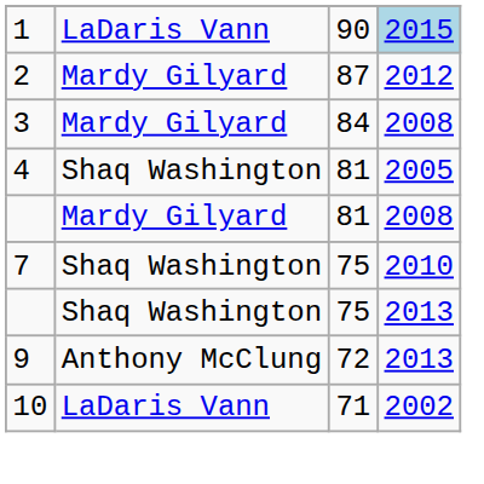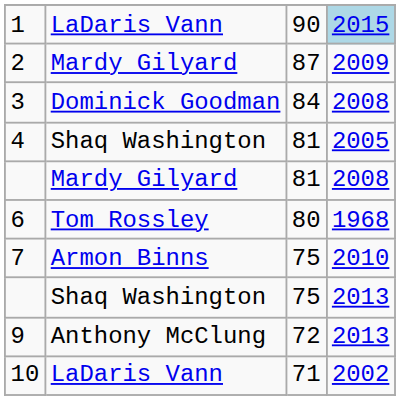 <table class="wikitable">
 <tr>
 </tr>
 <tr>
 <td>1</td>
 <td><a href='#'>LaDaris Vann</a></td>
 <td>90</td>
 <td style="background: lightblue;"><a href='#'>2015</a></td>
 </tr>
 <tr>
 <td>2</td>
 <td><a href='#'>Mardy Gilyard</a></td>
 <td>87</td>
-<td><a href='#'>2012</a></td>
+<td><a href='#'>2009</a></td>
 </tr>
 <tr>
 <td>3</td>
-<td><a href='#'>Mardy Gilyard</a></td>
+<td><a href='#'>Dominick Goodman</a></td>
 <td>84</td>
 <td><a href='#'>2008</a></td>
 </tr>
 <tr>
 <td>4</td>
 <td>Shaq Washington</td>
 <td>81</td>
 <td><a href='#'>2005</a></td>
 </tr>
 <tr>
 <td></td>
 <td><a href='#'>Mardy Gilyard</a></td>
 <td>81</td>
 <td><a href='#'>2008</a></td>
 </tr>
 <tr>
+<td>6</td>
+<td><a href='#'>Tom Rossley</a></td>
+<td>80</td>
+<td><a href='#'>1968</a></td>
+</tr>
+<tr>
 <td>7</td>
-<td>Shaq Washington</td>
+<td><a href='#'>Armon Binns</a></td>
 <td>75</td>
 <td><a href='#'>2010</a></td>
 </tr>
 <tr>
 <td></td>
 <td>Shaq Washington</td>
 <td>75</td>
 <td><a href='#'>2013</a></td>
 </tr>
 <tr>
 <td>9</td>
 <td>Anthony McClung</td>
 <td>72</td>
 <td><a href='#'>2013</a></td>
 </tr>
 <tr>
 <td>10</td>
 <td><a href='#'>LaDaris Vann</a></td>
 <td>71</td>
 <td><a href='#'>2002</a></td>
 </tr>
 </table>
